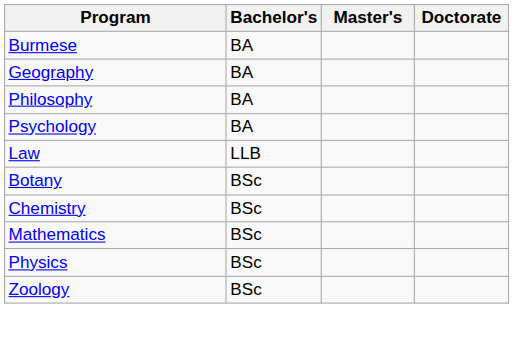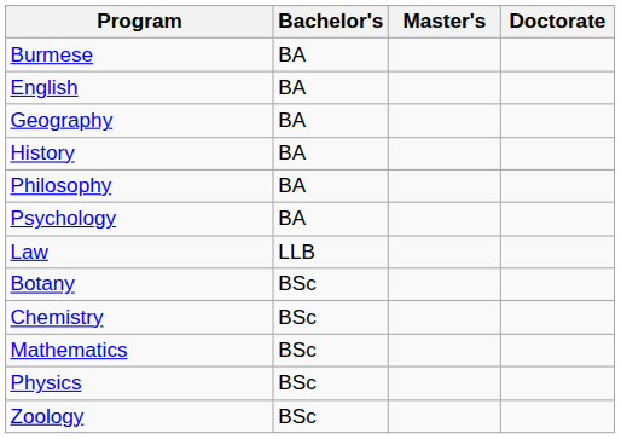 <table class="wikitable">
 <tr>
 <th width="200"><strong>Program</strong></th>
 <th width="80"><strong>Bachelor's</strong></th>
 <th width="80"><strong>Master's</strong></th>
 <th width="80"><strong>Doctorate</strong></th>
 </tr>
 <tr>
 <td><a href='#'>Burmese</a></td>
 <td>BA</td>
 <td></td>
 <td></td>
 </tr>
 <tr>
+<td><a href='#'>English</a></td>
+<td>BA</td>
+<td></td>
+<td></td>
+</tr>
+<tr>
 <td><a href='#'>Geography</a></td>
+<td>BA</td>
+<td></td>
+<td></td>
+</tr>
+<tr>
+<td><a href='#'>History</a></td>
 <td>BA</td>
 <td></td>
 <td></td>
 </tr>
 <tr>
 <td><a href='#'>Philosophy</a></td>
 <td>BA</td>
 <td></td>
 <td></td>
 </tr>
 <tr>
 <td><a href='#'>Psychology</a></td>
 <td>BA</td>
 <td></td>
 <td></td>
 </tr>
 <tr>
 <td><a href='#'>Law</a></td>
 <td>LLB</td>
 <td></td>
 <td></td>
 </tr>
 <tr>
 <td><a href='#'>Botany</a></td>
 <td>BSc</td>
 <td></td>
 <td></td>
 </tr>
 <tr>
 <td><a href='#'>Chemistry</a></td>
 <td>BSc</td>
 <td></td>
 <td></td>
 </tr>
 <tr>
 <td><a href='#'>Mathematics</a></td>
 <td>BSc</td>
 <td></td>
 <td></td>
 </tr>
 <tr>
 <td><a href='#'>Physics</a></td>
 <td>BSc</td>
 <td></td>
 <td></td>
 </tr>
 <tr>
 <td><a href='#'>Zoology</a></td>
 <td>BSc</td>
 <td></td>
 </tr>
 </table>
